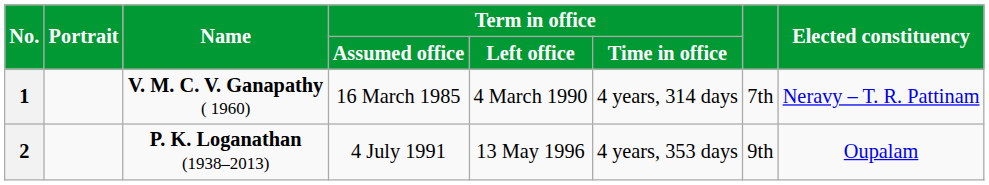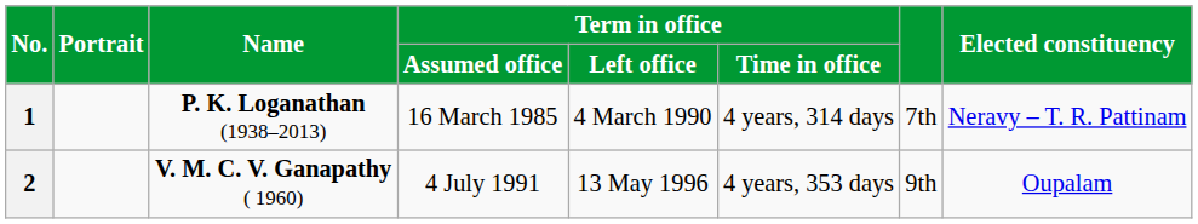 <table class="wikitable sortable" style="text-align:center;">
 <tr>
 <th rowspan=2 style="background-color:#009933;color:white">No.</th>
 <th rowspan=2 style="background-color:#009933;color:white">Portrait</th>
 <th rowspan=2 style="background-color:#009933;color:white">Name<br></th>
 <th colspan=3 style="background-color:#009933;color:white">Term in office</th>
 <th rowspan=2 style="background-color:#009933;color:white"><a href='#'></a><br></th>
 <th rowspan=2 style="background-color:#009933;color:white">Elected constituency</th>
 </tr>
 <tr>
 <th style="background-color:#009933;color:white">Assumed office</th>
 <th style="background-color:#009933;color:white">Left office</th>
 <th style="background-color:#009933;color:white">Time in office</th>
 </tr>
 <tr>
 <th>1</th>
 <td></td>
-<td><strong>V. M. C. V. Ganapathy</strong><br><small>( 1960)</small></td>
+<td><strong>P. K. Loganathan</strong><br><small>(1938–2013)</small></td>
 <td>16 March 1985</td>
 <td>4 March 1990</td>
 <td>4 years, 314 days</td>
 <td>7th<br></td>
 <td><a href='#'>Neravy – T. R. Pattinam</a></td>
 </tr>
 <tr>
 <th>2</th>
 <td></td>
-<td><strong>P. K. Loganathan</strong><br><small>(1938–2013)</small></td>
+<td><strong>V. M. C. V. Ganapathy</strong><br><small>( 1960)</small></td>
 <td>4 July 1991</td>
 <td>13 May 1996</td>
 <td>4 years, 353 days</td>
 <td>9th<br></td>
 <td><a href='#'>Oupalam</a></td>
 </tr>
 </table>
